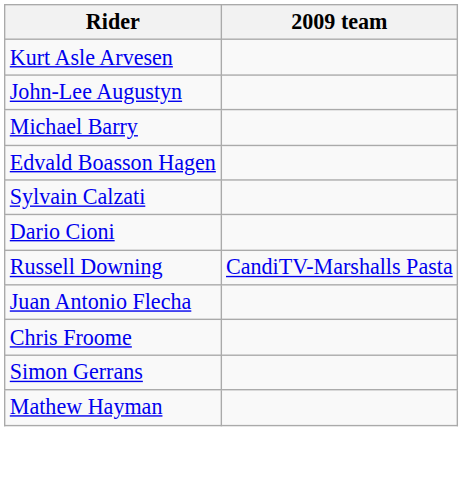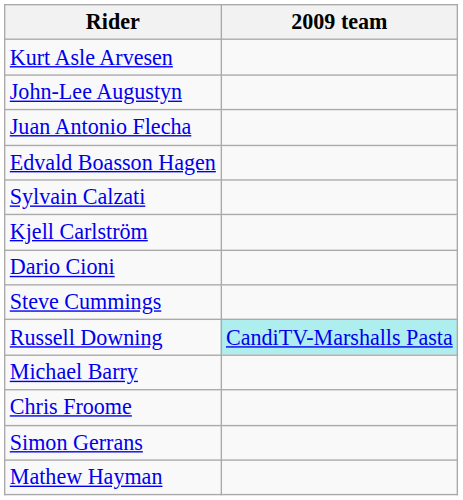 <table class="wikitable">
 <tr>
 <th>Rider</th>
 <th>2009 team</th>
 </tr>
 <tr>
 <td><a href='#'>Kurt Asle Arvesen</a></td>
 <td></td>
 </tr>
 <tr>
 <td><a href='#'>John-Lee Augustyn</a></td>
 <td></td>
 </tr>
 <tr>
-<td><a href='#'>Michael Barry</a></td>
+<td><a href='#'>Juan Antonio Flecha</a></td>
 <td></td>
 </tr>
 <tr>
 <td><a href='#'>Edvald Boasson Hagen</a></td>
 <td></td>
 </tr>
 <tr>
 <td><a href='#'>Sylvain Calzati</a></td>
 <td></td>
 </tr>
 <tr>
+<td><a href='#'>Kjell Carlström</a></td>
+<td></td>
+</tr>
+<tr>
 <td><a href='#'>Dario Cioni</a></td>
 <td></td>
 </tr>
 <tr>
-<td><a href='#'>Russell Downing</a></td>
-<td><a href='#'>CandiTV-Marshalls Pasta</a></td>
+<td><a href='#'>Steve Cummings</a></td>
+<td></td>
 </tr>
 <tr>
-<td><a href='#'>Juan Antonio Flecha</a></td>
+<td><a href='#'>Russell Downing</a></td>
+<td style="background: paleturquoise;"><a href='#'>CandiTV-Marshalls Pasta</a></td>
+</tr>
+<tr>
+<td><a href='#'>Michael Barry</a></td>
 <td></td>
 </tr>
 <tr>
 <td><a href='#'>Chris Froome</a></td>
 <td></td>
 </tr>
 <tr>
 <td><a href='#'>Simon Gerrans</a></td>
 <td></td>
 </tr>
 <tr>
 <td><a href='#'>Mathew Hayman</a></td>
 <td></td>
 </tr>
 </table>
